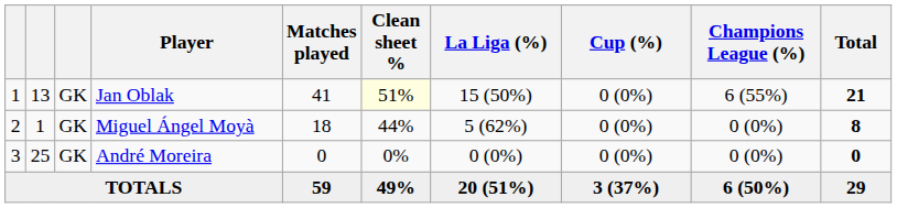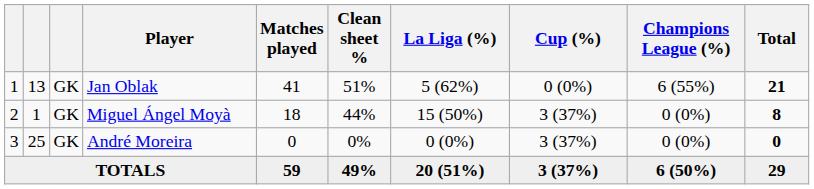 <table class="wikitable sortable" style="text-align:center">
 <tr>
 <th width=10></th>
 <th width=10></th>
 <th width=10></th>
 <th width=150>Player</th>
 <th width=50>Matches played</th>
 <th width=50>Clean sheet %</th>
 <th width=100><a href='#'>La Liga</a> (%)</th>
 <th width=100><a href='#'>Cup</a> (%)</th>
 <th width=100><a href='#'>Champions League</a> (%)</th>
 <th width=50>Total</th>
 </tr>
 <tr>
 <td>1</td>
 <td>13</td>
 <td>GK</td>
 <td align=left> <a href='#'>Jan Oblak</a></td>
 <td>41</td>
-<td style="background: lightyellow;">51%</td>
-<td>15 (50%)</td>
+<td>51%</td>
+<td>5 (62%)</td>
 <td>0 (0%)</td>
 <td>6 (55%)</td>
 <td><strong>21</strong></td>
 </tr>
 <tr>
 <td>2</td>
 <td>1</td>
 <td>GK</td>
 <td align=left> <a href='#'>Miguel Ángel Moyà</a></td>
 <td>18</td>
 <td>44%</td>
-<td>5 (62%)</td>
-<td>0 (0%)</td>
+<td>15 (50%)</td>
+<td>3 (37%)</td>
 <td>0 (0%)</td>
 <td><strong>8</strong></td>
 </tr>
 <tr>
 <td>3</td>
 <td>25</td>
 <td>GK</td>
 <td align=left> <a href='#'>André Moreira</a></td>
 <td>0</td>
 <td>0%</td>
 <td>0 (0%)</td>
-<td>0 (0%)</td>
+<td>3 (37%)</td>
 <td>0 (0%)</td>
 <td><strong>0</strong></td>
 </tr>
 <tr bgcolor="#EFEFEF">
 <td colspan="4"><strong>TOTALS</strong></td>
 <td><strong>59</strong></td>
 <td><strong>49%</strong></td>
 <td><strong>20 (51%)</strong></td>
 <td><strong>3 (37%)</strong></td>
 <td><strong>6 (50%)</strong></td>
 <td><strong>29</strong></td>
 </tr>
 </table>
